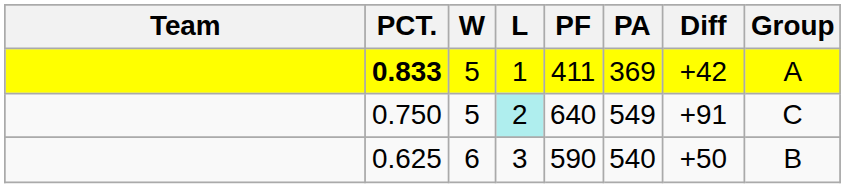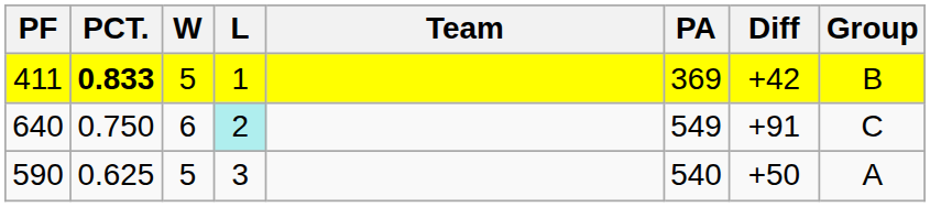 <table class=wikitable style="text-align:center">
 <tr>
-<th width=200>Team</th>
+<th width=20>PF</th>
 <th width=40>PCT.</th>
 <th width=20>W</th>
 <th width=20>L</th>
-<th width=20>PF</th>
+<th width=200>Team</th>
 <th width=20>PA</th>
 <th width=40>Diff</th>
 <th width=40>Group</th>
 </tr>
 <tr bgcolor=yellow>
-<td style="text-align:left"></td>
+<td>411</td>
 <td><strong>0.833</strong></td>
 <td>5</td>
 <td>1</td>
-<td>411</td>
+<td style="text-align:left"></td>
 <td>369</td>
 <td>+42</td>
-<td>A</td>
+<td>B</td>
 </tr>
 <tr>
+<td>640</td>
+<td>0.750</td>
+<td>6</td>
+<td style="background: paleturquoise;">2</td>
 <td style="text-align:left"></td>
-<td>0.750</td>
-<td>5</td>
-<td style="background: paleturquoise;">2</td>
-<td>640</td>
 <td>549</td>
 <td>+91</td>
 <td>C</td>
 </tr>
 <tr>
+<td>590</td>
+<td>0.625</td>
+<td>5</td>
+<td>3</td>
 <td style="text-align:left"></td>
-<td>0.625</td>
-<td>6</td>
-<td>3</td>
-<td>590</td>
 <td>540</td>
 <td>+50</td>
-<td>B</td>
+<td>A</td>
 </tr>
 </table>
